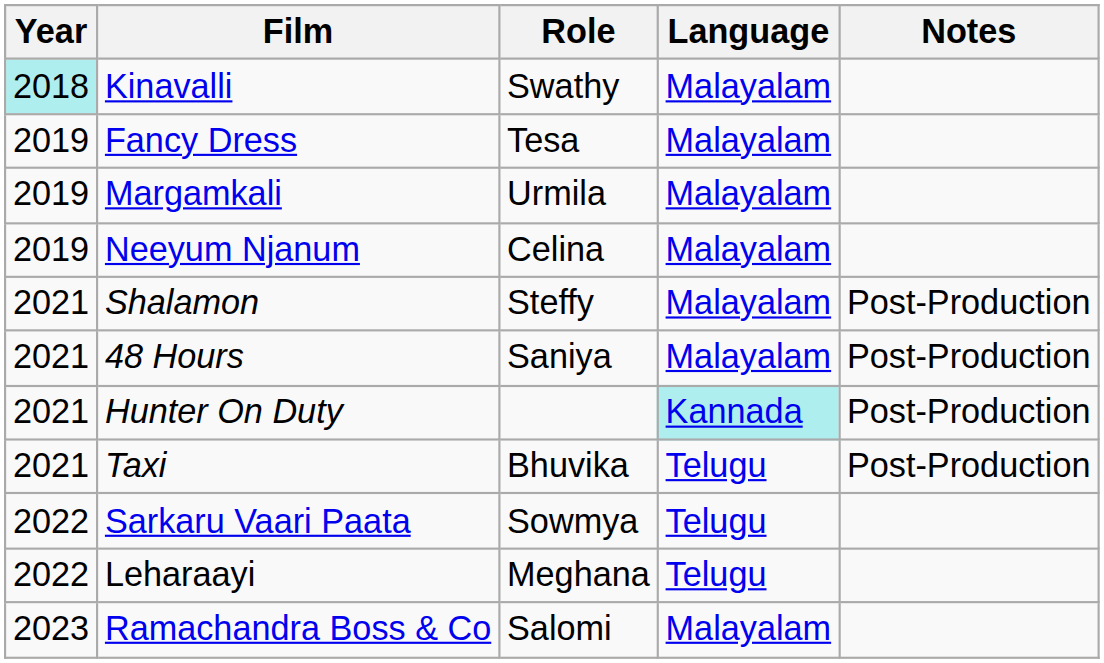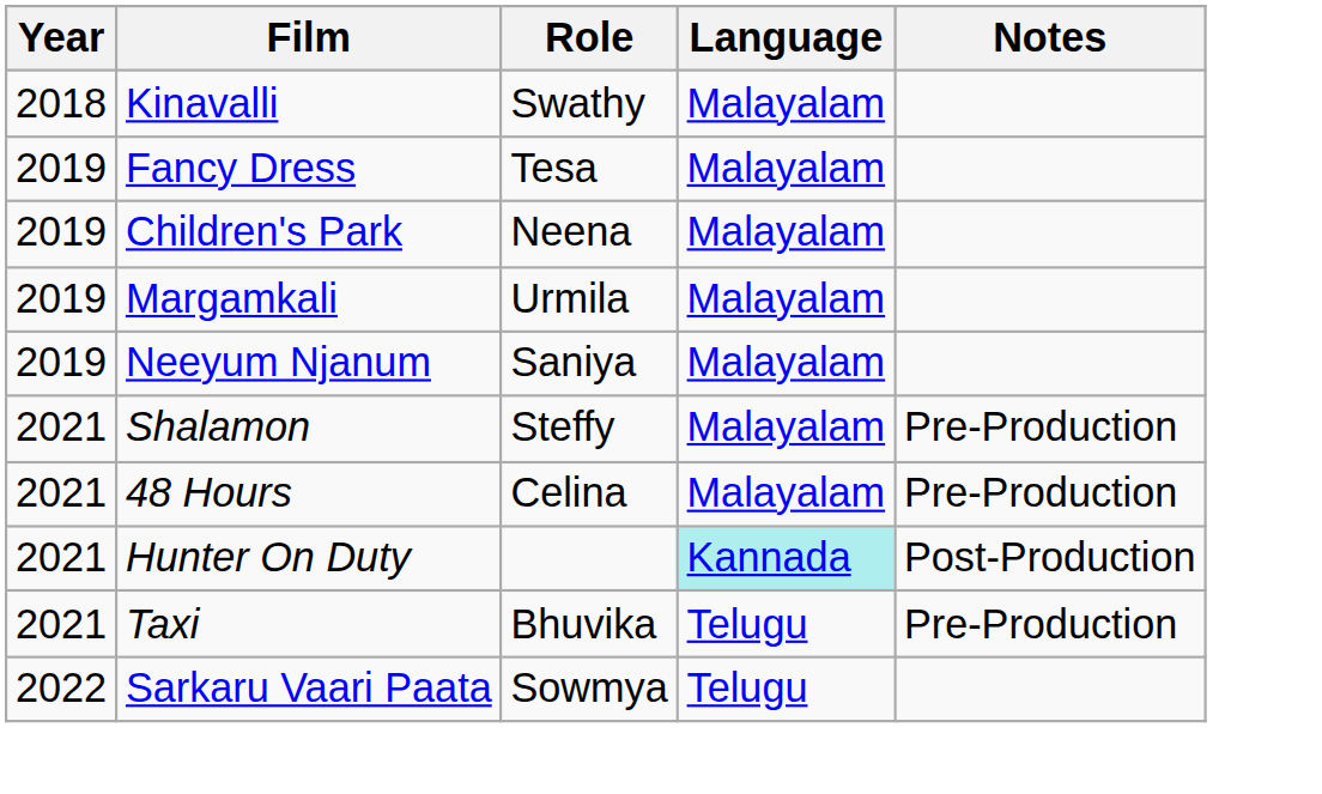 <table class="wikitable sortable">
 <tr style="background:#ccc; text-align:center;">
 <th>Year</th>
 <th>Film</th>
 <th>Role</th>
 <th>Language</th>
 <th>Notes</th>
 </tr>
 <tr>
-<td style="background: paleturquoise;">2018</td>
+<td>2018</td>
 <td><a href='#'>Kinavalli</a></td>
 <td>Swathy</td>
 <td><a href='#'>Malayalam</a></td>
 <td></td>
 </tr>
 <tr>
 <td>2019</td>
 <td><a href='#'>Fancy Dress</a></td>
 <td>Tesa</td>
 <td><a href='#'>Malayalam</a></td>
 <td></td>
 </tr>
 <tr>
 <td>2019</td>
+<td><a href='#'>Children's Park</a></td>
+<td>Neena</td>
+<td><a href='#'>Malayalam</a></td>
+<td></td>
+</tr>
+<tr>
+<td>2019</td>
 <td><a href='#'>Margamkali</a></td>
 <td>Urmila</td>
 <td><a href='#'>Malayalam</a></td>
 <td></td>
 </tr>
 <tr>
 <td>2019</td>
 <td><a href='#'>Neeyum Njanum</a></td>
-<td>Celina</td>
+<td>Saniya</td>
 <td><a href='#'>Malayalam</a></td>
 <td></td>
 </tr>
 <tr>
 <td>2021</td>
 <td><em>Shalamon</em></td>
 <td>Steffy</td>
 <td><a href='#'>Malayalam</a></td>
-<td>Post-Production</td>
+<td>Pre-Production</td>
 </tr>
 <tr>
 <td>2021</td>
 <td><em>48 Hours</em></td>
-<td>Saniya</td>
+<td>Celina</td>
 <td><a href='#'>Malayalam</a></td>
-<td>Post-Production</td>
+<td>Pre-Production</td>
 </tr>
 <tr>
 <td>2021</td>
 <td><em>Hunter On Duty</em></td>
 <td></td>
 <td style="background: paleturquoise;"><a href='#'>Kannada</a></td>
 <td>Post-Production</td>
 </tr>
 <tr>
 <td>2021</td>
 <td><em>Taxi</em></td>
 <td>Bhuvika</td>
 <td><a href='#'>Telugu</a></td>
-<td>Post-Production</td>
+<td>Pre-Production</td>
 </tr>
 <tr>
 <td>2022</td>
 <td><a href='#'>Sarkaru Vaari Paata</a></td>
 <td>Sowmya</td>
 <td><a href='#'>Telugu</a></td>
 <td></td>
 </tr>
-<tr>
-<td>2022</td>
-<td>Leharaayi</td>
-<td>Meghana</td>
-<td><a href='#'>Telugu</a></td>
-<td></td>
-</tr>
-<tr>
-<td>2023</td>
-<td><a href='#'>Ramachandra Boss & Co</a></td>
-<td>Salomi</td>
-<td><a href='#'>Malayalam</a></td>
-<td></td>
-</tr>
 </table>
